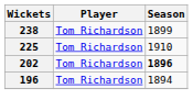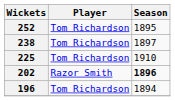 <table class="wikitable">
 <tr>
 <th>Wickets</th>
 <th>Player</th>
 <th>Season</th>
 </tr>
 <tr>
+<th>252</th>
+<td> <a href='#'>Tom Richardson</a></td>
+<td>1895</td>
+</tr>
+<tr>
 <th>238</th>
 <td> <a href='#'>Tom Richardson</a></td>
-<td>1899</td>
+<td>1897</td>
 </tr>
 <tr>
 <th>225</th>
 <td> <a href='#'>Tom Richardson</a></td>
 <td>1910</td>
 </tr>
 <tr>
 <th>202</th>
-<td> <a href='#'>Tom Richardson</a></td>
+<td> <a href='#'>Razor Smith</a></td>
 <td><strong>1896</strong></td>
 </tr>
 <tr>
 <th>196</th>
 <td> <a href='#'>Tom Richardson</a></td>
 <td>1894</td>
 </tr>
 <tr>
 </tr>
 </table>
